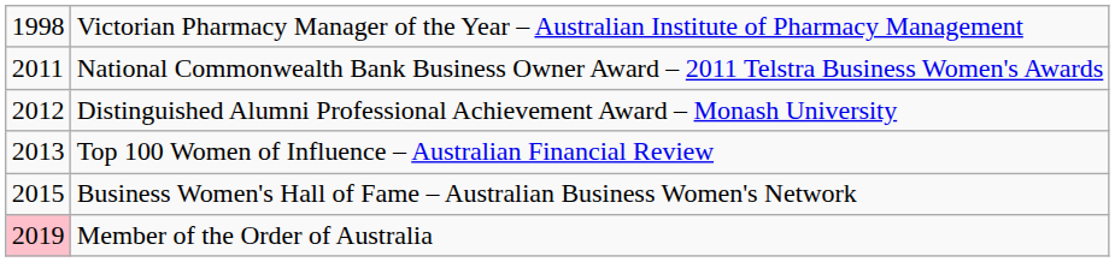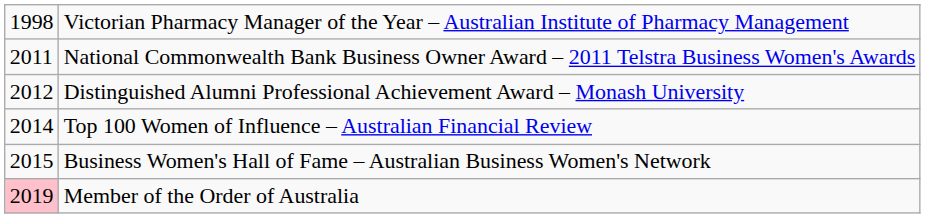 <table class="wikitable">
 <tr>
 <td>1998</td>
 <td>Victorian Pharmacy Manager of the Year – <a href='#'>Australian Institute of Pharmacy Management</a></td>
 </tr>
 <tr>
 <td>2011</td>
 <td>National Commonwealth Bank Business Owner Award – <a href='#'>2011 Telstra Business Women's Awards</a></td>
 </tr>
 <tr>
 <td>2012</td>
 <td>Distinguished Alumni Professional Achievement Award – <a href='#'>Monash University</a></td>
 </tr>
 <tr>
-<td>2013</td>
+<td>2014</td>
 <td>Top 100 Women of Influence – <a href='#'>Australian Financial Review</a></td>
 </tr>
 <tr>
 <td>2015</td>
 <td>Business Women's Hall of Fame – Australian Business Women's Network</td>
 </tr>
 <tr>
 <td style="background: pink;">2019</td>
 <td>Member of the Order of Australia</td>
 </tr>
 </table>
